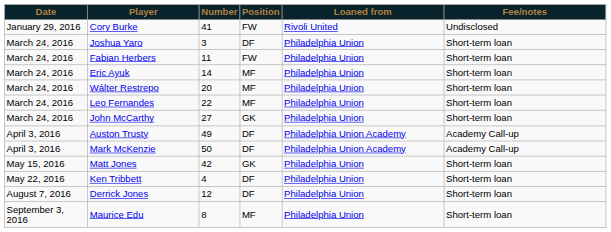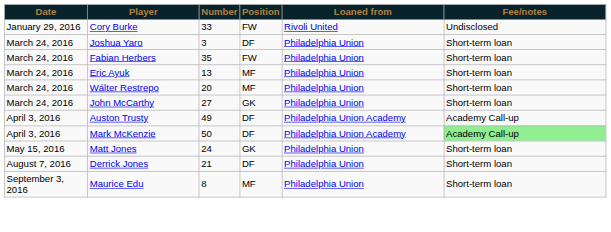 <table class="wikitable" style="text-align:left; font-size:95%;">
 <tr>
 <th style="background:#09232D; color:#B18142; width:125px;">Date</th>
 <th style="background:#09232D; color:#B18142; width:170px;">Player</th>
 <th style="background:#09232D; color:#B18142; width:50px;">Number</th>
 <th style="background:#09232D; color:#B18142; width:50px;">Position</th>
 <th style="background:#09232D; color:#B18142; width:250px;">Loaned from</th>
 <th style="background:#09232D; color:#B18142; width:250px;">Fee/notes</th>
 </tr>
 <tr>
 <td>January 29, 2016</td>
 <td> <a href='#'>Cory Burke</a></td>
-<td>41</td>
+<td>33</td>
 <td>FW</td>
 <td> <a href='#'>Rivoli United</a></td>
 <td>Undisclosed</td>
 </tr>
 <tr>
 <td>March 24, 2016</td>
 <td> <a href='#'>Joshua Yaro</a></td>
 <td>3</td>
 <td>DF</td>
 <td> <a href='#'>Philadelphia Union</a></td>
 <td>Short-term loan</td>
 </tr>
 <tr>
 <td>March 24, 2016</td>
 <td> <a href='#'>Fabian Herbers</a></td>
-<td>11</td>
+<td>35</td>
 <td>FW</td>
 <td> <a href='#'>Philadelphia Union</a></td>
 <td>Short-term loan</td>
 </tr>
 <tr>
 <td>March 24, 2016</td>
 <td> <a href='#'>Eric Ayuk</a></td>
-<td>14</td>
+<td>13</td>
 <td>MF</td>
 <td> <a href='#'>Philadelphia Union</a></td>
 <td>Short-term loan</td>
 </tr>
 <tr>
 <td>March 24, 2016</td>
 <td> <a href='#'>Wálter Restrepo</a></td>
 <td>20</td>
-<td>MF</td>
-<td> <a href='#'>Philadelphia Union</a></td>
-<td>Short-term loan</td>
-</tr>
-<tr>
-<td>March 24, 2016</td>
-<td> <a href='#'>Leo Fernandes</a></td>
-<td>22</td>
 <td>MF</td>
 <td> <a href='#'>Philadelphia Union</a></td>
 <td>Short-term loan</td>
 </tr>
 <tr>
 <td>March 24, 2016</td>
 <td> <a href='#'>John McCarthy</a></td>
 <td>27</td>
 <td>GK</td>
 <td> <a href='#'>Philadelphia Union</a></td>
 <td>Short-term loan</td>
 </tr>
 <tr>
 <td>April 3, 2016</td>
 <td> <a href='#'>Auston Trusty</a></td>
 <td>49</td>
 <td>DF</td>
 <td> <a href='#'>Philadelphia Union Academy</a></td>
 <td>Academy Call-up</td>
 </tr>
 <tr>
 <td>April 3, 2016</td>
 <td> <a href='#'>Mark McKenzie</a></td>
 <td>50</td>
 <td>DF</td>
 <td> <a href='#'>Philadelphia Union Academy</a></td>
-<td>Academy Call-up</td>
+<td style="background: lightgreen;">Academy Call-up</td>
 </tr>
 <tr>
 <td>May 15, 2016</td>
 <td> <a href='#'>Matt Jones</a></td>
-<td>42</td>
+<td>24</td>
 <td>GK</td>
-<td> <a href='#'>Philadelphia Union</a></td>
-<td>Short-term loan</td>
-</tr>
-<tr>
-<td>May 22, 2016</td>
-<td> <a href='#'>Ken Tribbett</a></td>
-<td>4</td>
-<td>DF</td>
 <td> <a href='#'>Philadelphia Union</a></td>
 <td>Short-term loan</td>
 </tr>
 <tr>
 <td>August 7, 2016</td>
 <td> <a href='#'>Derrick Jones</a></td>
-<td>12</td>
+<td>21</td>
 <td>DF</td>
 <td> <a href='#'>Philadelphia Union</a></td>
 <td>Short-term loan</td>
 </tr>
 <tr>
 <td>September 3, 2016</td>
 <td> <a href='#'>Maurice Edu</a></td>
 <td>8</td>
 <td>MF</td>
 <td> <a href='#'>Philadelphia Union</a></td>
 <td>Short-term loan</td>
 </tr>
 </table>
